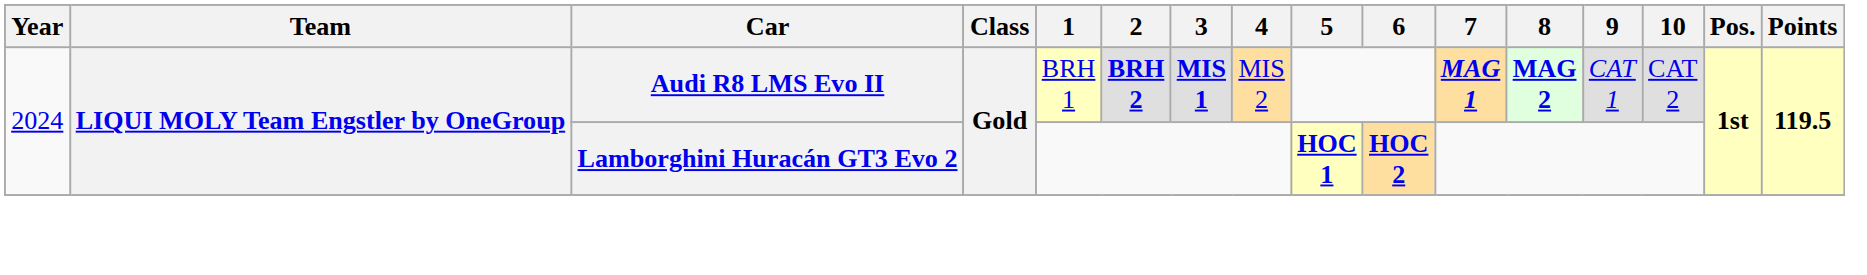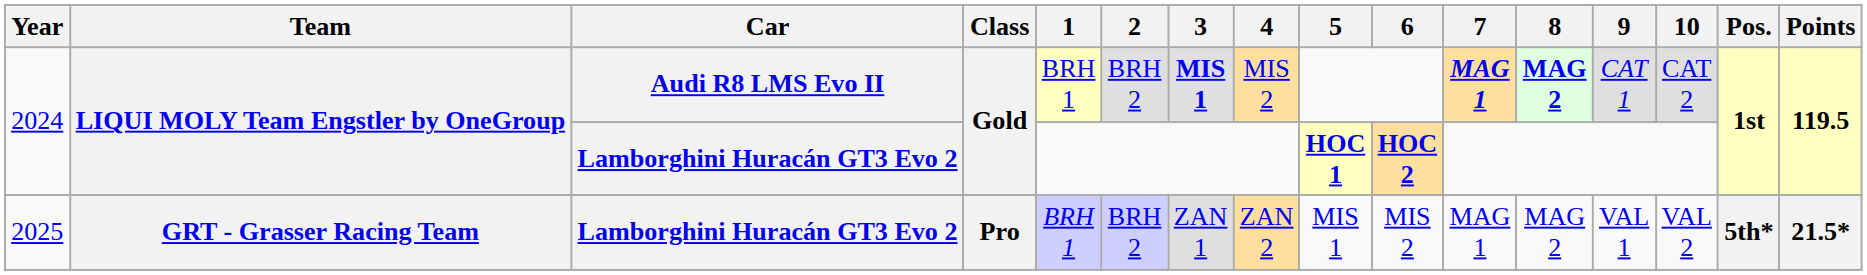 <table class="wikitable" border="1" style="text-align:center; font-size:85%;">
 <tr>
 <th>Year</th>
 <th>Team</th>
 <th>Car</th>
 <th>Class</th>
 <th>1</th>
 <th>2</th>
 <th>3</th>
 <th>4</th>
 <th>5</th>
 <th>6</th>
 <th>7</th>
 <th>8</th>
 <th>9</th>
 <th>10</th>
 <th>Pos.</th>
 <th>Points</th>
 </tr>
 <tr>
 <td rowspan=2><a href='#'>2024</a></td>
 <th rowspan=2 nowrap><a href='#'>LIQUI MOLY Team Engstler by OneGroup</a></th>
 <th nowrap><a href='#'>Audi R8 LMS Evo II</a></th>
 <th rowspan=2>Gold</th>
 <td style="background:#FFFFBF;"><a href='#'>BRH<br>1</a><br></td>
-<td style="background:#DFDFDF;"><strong><a href='#'>BRH<br>2</a><br></strong></td>
+<td style="background:#DFDFDF;"><a href='#'>BRH<br>2</a><br></td>
 <td style="background:#DFDFDF;"><strong><a href='#'>MIS<br>1</a><br></strong></td>
 <td style="background:#FFDF9F;"><a href='#'>MIS<br>2</a><br></td>
 <td colspan=2></td>
 <td style="background:#FFDF9F;"><strong><em><a href='#'>MAG<br>1</a></em></strong><br></td>
 <td style="background:#DFFFDF;"><strong><a href='#'>MAG<br>2</a></strong><br></td>
 <td style="background:#DFDFDF;"><em><a href='#'>CAT<br>1</a></em><br></td>
 <td style="background:#DFDFDF;"><a href='#'>CAT<br>2</a><br></td>
 <th rowspan=2 style="background:#FFFFBF;">1st</th>
 <th rowspan=2 style="background:#FFFFBF;">119.5</th>
 </tr>
 <tr>
 <th nowrap><a href='#'>Lamborghini Huracán GT3 Evo 2</a></th>
 <td colspan=4></td>
 <td style="background:#FFFFBF;"><strong><a href='#'>HOC<br>1</a></strong><br></td>
 <td style="background:#FFDF9F;"><strong><a href='#'>HOC<br>2</a></strong><br></td>
 <td colspan=4></td>
 </tr>
+<tr>
+<td><a href='#'>2025</a></td>
+<th><a href='#'>GRT - Grasser Racing Team</a></th>
+<th><a href='#'>Lamborghini Huracán GT3 Evo 2</a></th>
+<th>Pro</th>
+<td style="background:#CFCFFF;"><em><a href='#'>BRH<br>1</a></em><br></td>
+<td style="background:#CFCFFF;"><a href='#'>BRH<br>2</a><br></td>
+<td style="background:#DFDFDF;"><a href='#'>ZAN<br>1</a><br></td>
+<td style="background:#FFDF9F;"><a href='#'>ZAN<br>2</a><br></td>
+<td style="background:#;"><a href='#'>MIS<br>1</a><br></td>
+<td style="background:#;"><a href='#'>MIS<br>2</a><br></td>
+<td style="background:#;"><a href='#'>MAG<br>1</a><br></td>
+<td style="background:#;"><a href='#'>MAG<br>2</a><br></td>
+<td style="background:#;"><a href='#'>VAL<br>1</a><br></td>
+<td style="background:#;"><a href='#'>VAL<br>2</a><br></td>
+<th>5th*</th>
+<th>21.5*</th>
+</tr>
 </table>
